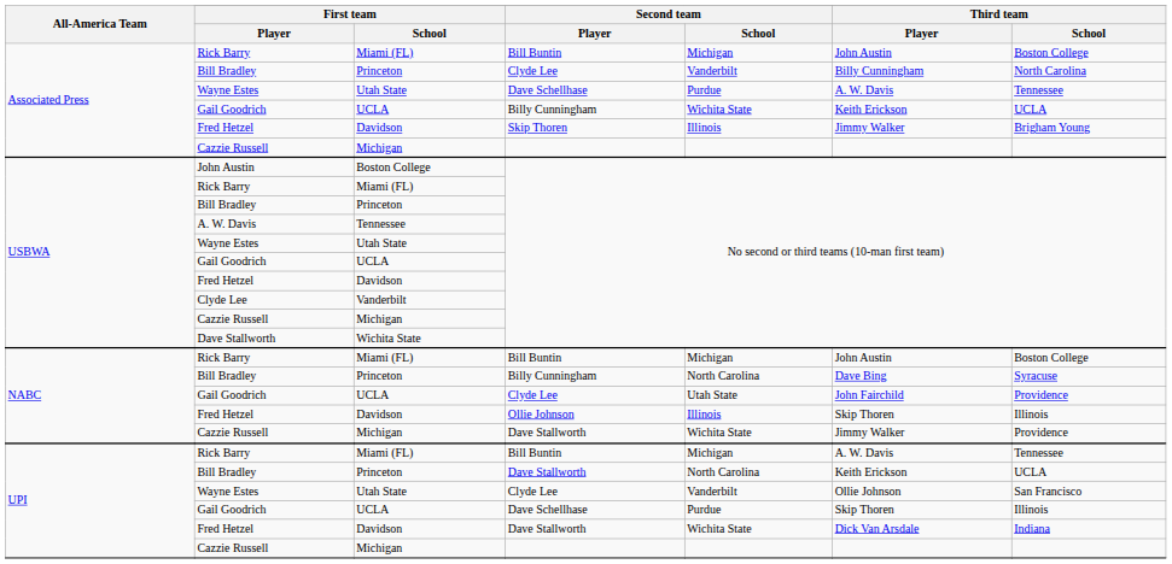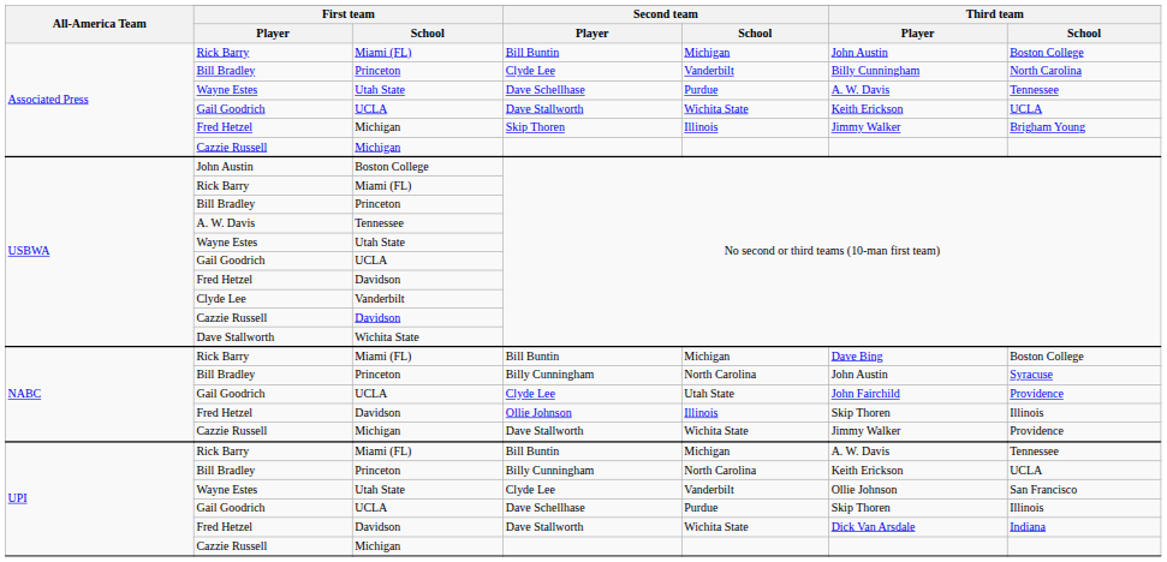 <table class="wikitable" style="width:98%;">
 <tr>
 <th rowspan=3>All-America Team</th>
 </tr>
 <tr>
 <th colspan=2>First team</th>
 <th colspan=2>Second team</th>
 <th colspan=2>Third team</th>
 </tr>
 <tr>
 <th>Player</th>
 <th>School</th>
 <th>Player</th>
 <th>School</th>
 <th>Player</th>
 <th>School</th>
 </tr>
 <tr>
 <td rowspan=6><a href='#'>Associated Press</a></td>
 <td><a href='#'>Rick Barry</a></td>
 <td><a href='#'>Miami (FL)</a></td>
 <td><a href='#'>Bill Buntin</a></td>
 <td><a href='#'>Michigan</a></td>
 <td><a href='#'>John Austin</a></td>
 <td><a href='#'>Boston College</a></td>
 </tr>
 <tr>
 <td><a href='#'>Bill Bradley</a></td>
 <td><a href='#'>Princeton</a></td>
 <td><a href='#'>Clyde Lee</a></td>
 <td><a href='#'>Vanderbilt</a></td>
 <td><a href='#'>Billy Cunningham</a></td>
 <td><a href='#'>North Carolina</a></td>
 </tr>
 <tr>
 <td><a href='#'>Wayne Estes</a></td>
 <td><a href='#'>Utah State</a></td>
 <td><a href='#'>Dave Schellhase</a></td>
 <td><a href='#'>Purdue</a></td>
 <td><a href='#'>A. W. Davis</a></td>
 <td><a href='#'>Tennessee</a></td>
 </tr>
 <tr>
 <td><a href='#'>Gail Goodrich</a></td>
 <td><a href='#'>UCLA</a></td>
-<td>Billy Cunningham</td>
+<td><a href='#'>Dave Stallworth</a></td>
 <td><a href='#'>Wichita State</a></td>
 <td><a href='#'>Keith Erickson</a></td>
 <td><a href='#'>UCLA</a></td>
 </tr>
 <tr>
 <td><a href='#'>Fred Hetzel</a></td>
-<td><a href='#'>Davidson</a></td>
+<td>Michigan</td>
 <td><a href='#'>Skip Thoren</a></td>
 <td><a href='#'>Illinois</a></td>
 <td><a href='#'>Jimmy Walker</a></td>
 <td><a href='#'>Brigham Young</a></td>
 </tr>
 <tr>
 <td><a href='#'>Cazzie Russell</a></td>
 <td><a href='#'>Michigan</a></td>
 <td></td>
 <td></td>
 <td></td>
 <td></td>
 </tr>
 <tr style = "border-top:2px solid black;">
 <td rowspan=10><a href='#'>USBWA</a></td>
 <td>John Austin</td>
 <td>Boston College</td>
 <td rowspan=10 colspan=6 align=center>No second or third teams (10-man first team)</td>
 </tr>
 <tr>
 <td>Rick Barry</td>
 <td>Miami (FL)</td>
 </tr>
 <tr>
 <td>Bill Bradley</td>
 <td>Princeton</td>
 </tr>
 <tr>
 <td>A. W. Davis</td>
 <td>Tennessee</td>
 </tr>
 <tr>
 <td>Wayne Estes</td>
 <td>Utah State</td>
 </tr>
 <tr>
 <td>Gail Goodrich</td>
 <td>UCLA</td>
 </tr>
 <tr>
 <td>Fred Hetzel</td>
 <td>Davidson</td>
 </tr>
 <tr>
 <td>Clyde Lee</td>
 <td>Vanderbilt</td>
 </tr>
 <tr>
 <td>Cazzie Russell</td>
-<td>Michigan</td>
+<td><a href='#'>Davidson</a></td>
 </tr>
 <tr>
 <td>Dave Stallworth</td>
 <td>Wichita State</td>
 </tr>
 <tr style = "border-top:2px solid black;">
 <td rowspan=5><a href='#'>NABC</a></td>
 <td>Rick Barry</td>
 <td>Miami (FL)</td>
 <td>Bill Buntin</td>
 <td>Michigan</td>
-<td>John Austin</td>
+<td><a href='#'>Dave Bing</a></td>
 <td>Boston College</td>
 </tr>
 <tr>
 <td>Bill Bradley</td>
 <td>Princeton</td>
 <td>Billy Cunningham</td>
 <td>North Carolina</td>
-<td><a href='#'>Dave Bing</a></td>
+<td>John Austin</td>
 <td><a href='#'>Syracuse</a></td>
 </tr>
 <tr>
 <td>Gail Goodrich</td>
 <td>UCLA</td>
 <td><a href='#'>Clyde Lee</a></td>
 <td>Utah State</td>
 <td><a href='#'>John Fairchild</a></td>
 <td><a href='#'>Providence</a></td>
 </tr>
 <tr>
 <td>Fred Hetzel</td>
 <td>Davidson</td>
 <td><a href='#'>Ollie Johnson</a></td>
 <td><a href='#'>Illinois</a></td>
 <td>Skip Thoren</td>
 <td>Illinois</td>
 </tr>
 <tr>
 <td>Cazzie Russell</td>
 <td>Michigan</td>
 <td>Dave Stallworth</td>
 <td>Wichita State</td>
 <td>Jimmy Walker</td>
 <td>Providence</td>
 </tr>
 <tr style = "border-top:2px solid black;">
 <td rowspan=6><a href='#'>UPI</a></td>
 <td>Rick Barry</td>
 <td>Miami (FL)</td>
 <td>Bill Buntin</td>
 <td>Michigan</td>
 <td>A. W. Davis</td>
 <td>Tennessee</td>
 </tr>
 <tr>
 <td>Bill Bradley</td>
 <td>Princeton</td>
-<td><a href='#'>Dave Stallworth</a></td>
+<td>Billy Cunningham</td>
 <td>North Carolina</td>
 <td>Keith Erickson</td>
 <td>UCLA</td>
 </tr>
 <tr>
 <td>Wayne Estes</td>
 <td>Utah State</td>
 <td>Clyde Lee</td>
 <td>Vanderbilt</td>
 <td>Ollie Johnson</td>
 <td>San Francisco</td>
 </tr>
 <tr>
 <td>Gail Goodrich</td>
 <td>UCLA</td>
 <td>Dave Schellhase</td>
 <td>Purdue</td>
 <td>Skip Thoren</td>
 <td>Illinois</td>
 </tr>
 <tr>
 <td>Fred Hetzel</td>
 <td>Davidson</td>
 <td>Dave Stallworth</td>
 <td>Wichita State</td>
 <td><a href='#'>Dick Van Arsdale</a></td>
 <td><a href='#'>Indiana</a></td>
 </tr>
 <tr>
 <td>Cazzie Russell</td>
 <td>Michigan</td>
 <td></td>
 <td></td>
 <td></td>
 <td></td>
 </tr>
 <tr style = "border-top:2px solid black;">
 </tr>
 </table>
